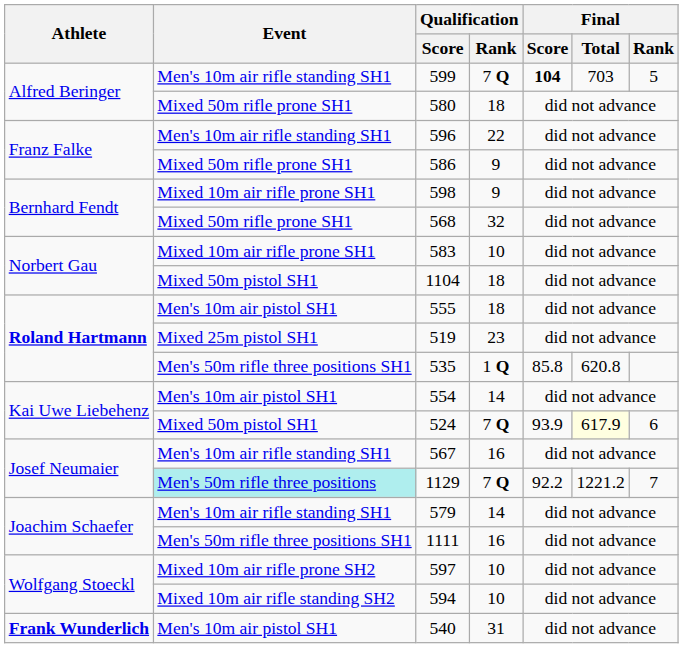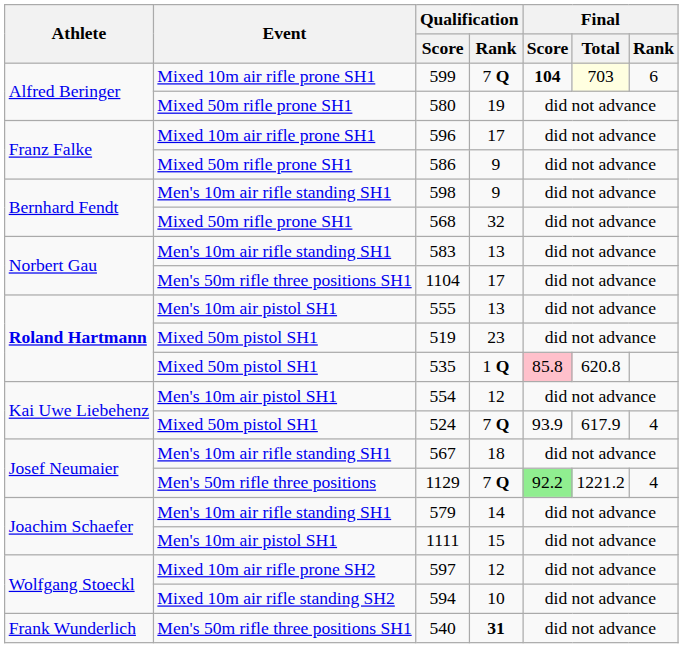 <table class=wikitable style="font-size:90%">
 <tr>
 <th rowspan="2">Athlete</th>
 <th rowspan="2">Event</th>
 <th colspan="2">Qualification</th>
 <th colspan="3">Final</th>
 </tr>
 <tr>
 <th>Score</th>
 <th>Rank</th>
 <th>Score</th>
 <th>Total</th>
 <th>Rank</th>
 </tr>
 <tr>
 <td rowspan="2"><a href='#'>Alfred Beringer</a></td>
-<td><a href='#'>Men's 10m air rifle standing SH1</a></td>
+<td><a href='#'>Mixed 10m air rifle prone SH1</a></td>
 <td align=center>599</td>
 <td align=center>7 <strong>Q</strong></td>
 <td align=center><strong>104</strong></td>
-<td align=center>703</td>
-<td align=center>5</td>
+<td align=center style="background: lightyellow;">703</td>
+<td align=center>6</td>
 </tr>
 <tr>
 <td><a href='#'>Mixed 50m rifle prone SH1</a></td>
 <td align=center>580</td>
-<td align=center>18</td>
+<td align=center>19</td>
 <td align=center colspan="3">did not advance</td>
 </tr>
 <tr>
 <td rowspan="2"><a href='#'>Franz Falke</a></td>
-<td><a href='#'>Men's 10m air rifle standing SH1</a></td>
+<td><a href='#'>Mixed 10m air rifle prone SH1</a></td>
 <td align=center>596</td>
-<td align=center>22</td>
+<td align=center>17</td>
 <td align=center colspan="3">did not advance</td>
 </tr>
 <tr>
 <td><a href='#'>Mixed 50m rifle prone SH1</a></td>
 <td align=center>586</td>
 <td align=center>9</td>
 <td align=center colspan="3">did not advance</td>
 </tr>
 <tr>
 <td rowspan="2"><a href='#'>Bernhard Fendt</a></td>
-<td><a href='#'>Mixed 10m air rifle prone SH1</a></td>
+<td><a href='#'>Men's 10m air rifle standing SH1</a></td>
 <td align=center>598</td>
 <td align=center>9</td>
 <td align=center colspan="3">did not advance</td>
 </tr>
 <tr>
 <td><a href='#'>Mixed 50m rifle prone SH1</a></td>
 <td align=center>568</td>
 <td align=center>32</td>
 <td align=center colspan="3">did not advance</td>
 </tr>
 <tr>
 <td rowspan="2"><a href='#'>Norbert Gau</a></td>
-<td><a href='#'>Mixed 10m air rifle prone SH1</a></td>
+<td><a href='#'>Men's 10m air rifle standing SH1</a></td>
 <td align=center>583</td>
-<td align=center>10</td>
+<td align=center>13</td>
 <td align=center colspan="3">did not advance</td>
 </tr>
 <tr>
-<td><a href='#'>Mixed 50m pistol SH1</a></td>
+<td><a href='#'>Men's 50m rifle three positions SH1</a></td>
 <td align=center>1104</td>
-<td align=center>18</td>
+<td align=center>17</td>
 <td align=center colspan="3">did not advance</td>
 </tr>
 <tr>
 <td rowspan="3"><strong><a href='#'>Roland Hartmann</a></strong></td>
 <td><a href='#'>Men's 10m air pistol SH1</a></td>
 <td align=center>555</td>
-<td align=center>18</td>
+<td align=center>13</td>
 <td align=center colspan="3">did not advance</td>
 </tr>
 <tr>
-<td><a href='#'>Mixed 25m pistol SH1</a></td>
+<td><a href='#'>Mixed 50m pistol SH1</a></td>
 <td align=center>519</td>
 <td align=center>23</td>
 <td align=center colspan="3">did not advance</td>
 </tr>
 <tr>
-<td><a href='#'>Men's 50m rifle three positions SH1</a></td>
+<td><a href='#'>Mixed 50m pistol SH1</a></td>
 <td align=center>535</td>
 <td align=center>1 <strong>Q</strong></td>
-<td align=center>85.8</td>
+<td align=center style="background: pink;">85.8</td>
 <td align=center>620.8</td>
 <td align=center></td>
 </tr>
 <tr>
 <td rowspan="2"><a href='#'>Kai Uwe Liebehenz</a></td>
 <td><a href='#'>Men's 10m air pistol SH1</a></td>
 <td align=center>554</td>
-<td align=center>14</td>
+<td align=center>12</td>
 <td align=center colspan="3">did not advance</td>
 </tr>
 <tr>
 <td><a href='#'>Mixed 50m pistol SH1</a></td>
 <td align=center>524</td>
 <td align=center>7 <strong>Q</strong></td>
 <td align=center>93.9</td>
-<td align=center style="background: lightyellow;">617.9</td>
-<td align=center>6</td>
+<td align=center>617.9</td>
+<td align=center>4</td>
 </tr>
 <tr>
 <td rowspan="2"><a href='#'>Josef Neumaier</a></td>
 <td><a href='#'>Men's 10m air rifle standing SH1</a></td>
 <td align=center>567</td>
-<td align=center>16</td>
+<td align=center>18</td>
 <td align=center colspan="3">did not advance</td>
 </tr>
 <tr>
-<td style="background: paleturquoise;"><a href='#'>Men's 50m rifle three positions</a></td>
+<td><a href='#'>Men's 50m rifle three positions</a></td>
 <td align=center>1129</td>
 <td align=center>7 <strong>Q</strong></td>
-<td align=center>92.2</td>
+<td align=center style="background: lightgreen;">92.2</td>
 <td align=center>1221.2</td>
-<td align=center>7</td>
+<td align=center>4</td>
 </tr>
 <tr>
 <td rowspan="2"><a href='#'>Joachim Schaefer</a></td>
 <td><a href='#'>Men's 10m air rifle standing SH1</a></td>
 <td align=center>579</td>
 <td align=center>14</td>
 <td align=center colspan="3">did not advance</td>
 </tr>
 <tr>
-<td><a href='#'>Men's 50m rifle three positions SH1</a></td>
+<td><a href='#'>Men's 10m air pistol SH1</a></td>
 <td align=center>1111</td>
-<td align=center>16</td>
+<td align=center>15</td>
 <td align=center colspan="3">did not advance</td>
 </tr>
 <tr>
 <td rowspan="2"><a href='#'>Wolfgang Stoeckl</a></td>
 <td><a href='#'>Mixed 10m air rifle prone SH2</a></td>
 <td align=center>597</td>
-<td align=center>10</td>
+<td align=center>12</td>
 <td align=center colspan="3">did not advance</td>
 </tr>
 <tr>
 <td><a href='#'>Mixed 10m air rifle standing SH2</a></td>
 <td align=center>594</td>
 <td align=center>10</td>
 <td align=center colspan="3">did not advance</td>
 </tr>
 <tr>
-<td><strong><a href='#'>Frank Wunderlich</a></strong></td>
-<td><a href='#'>Men's 10m air pistol SH1</a></td>
+<td><a href='#'>Frank Wunderlich</a></td>
+<td><a href='#'>Men's 50m rifle three positions SH1</a></td>
 <td align=center>540</td>
-<td align=center>31</td>
+<td align=center><strong>31</strong></td>
 <td align=center colspan="3">did not advance</td>
 </tr>
 </table>
